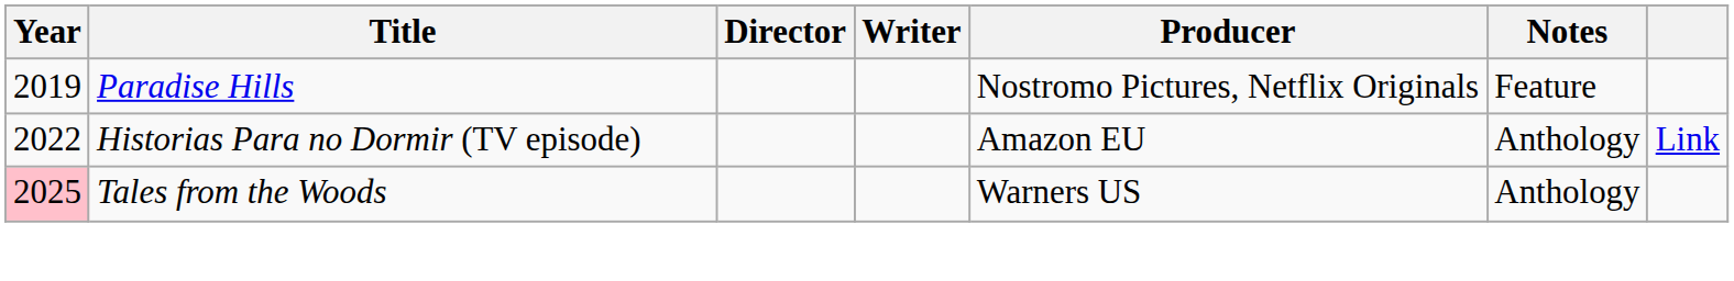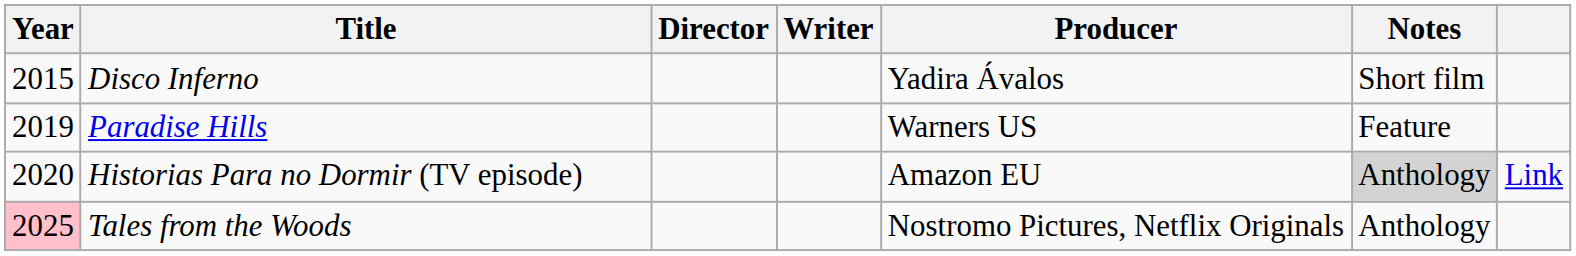 <table class="wikitable sortable">
 <tr>
 <th style="width:1em;">Year</th>
 <th style="width:18em;">Title</th>
 <th>Director</th>
 <th>Writer</th>
 <th>Producer</th>
 <th class="unsortable">Notes</th>
 <th class="unsortable"></th>
 </tr>
 <tr>
+<td>2015</td>
+<td><em>Disco Inferno</em></td>
+<td></td>
+<td></td>
+<td>Yadira Ávalos</td>
+<td>Short film</td>
+<td></td>
+</tr>
+<tr>
 <td>2019</td>
 <td><em><a href='#'>Paradise Hills</a></em></td>
 <td></td>
 <td></td>
-<td>Nostromo Pictures, Netflix Originals</td>
+<td>Warners US</td>
 <td>Feature</td>
 <td></td>
 </tr>
 <tr>
-<td>2022</td>
+<td>2020</td>
 <td><em>Historias Para no Dormir</em> (TV episode)</td>
 <td></td>
 <td></td>
 <td>Amazon EU</td>
-<td>Anthology</td>
+<td style="background: lightgrey;">Anthology</td>
 <td><a href='#'>Link</a></td>
 </tr>
 <tr>
 <td style="background: pink;">2025</td>
 <td><em>Tales from the Woods</em></td>
 <td></td>
 <td></td>
-<td>Warners US</td>
+<td>Nostromo Pictures, Netflix Originals</td>
 <td>Anthology</td>
 <td></td>
 </tr>
 </table>
